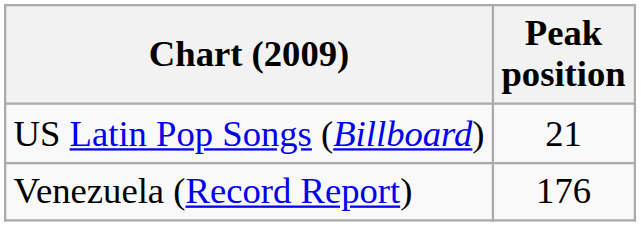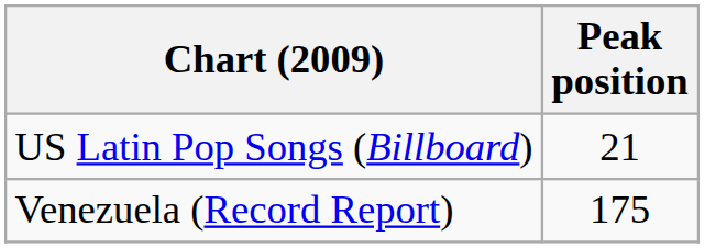 <table class="wikitable sortable">
 <tr>
 <th align="left">Chart (2009)</th>
 <th align="left">Peak<br>position</th>
 </tr>
 <tr>
 <td>US <a href='#'>Latin Pop Songs</a> (<em><a href='#'>Billboard</a></em>)</td>
 <td align="center">21</td>
 </tr>
 <tr>
 <td>Venezuela (<a href='#'>Record Report</a>)</td>
-<td align="center">176</td>
+<td align="center">175</td>
 </tr>
 </table>
